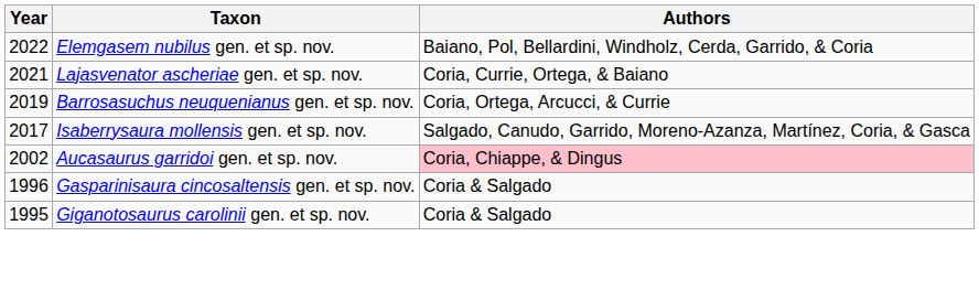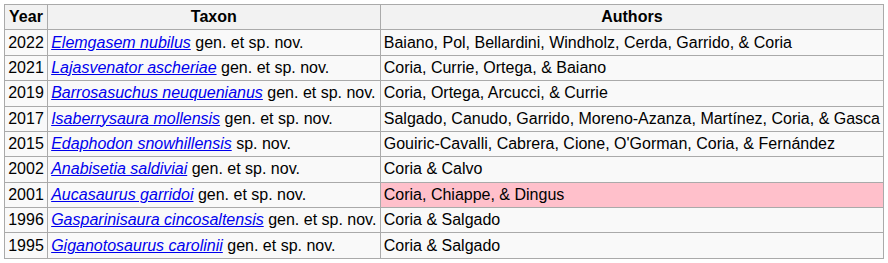 <table class="wikitable sortable">
 <tr>
 <th>Year</th>
 <th>Taxon</th>
 <th>Authors</th>
 </tr>
 <tr>
 <td>2022</td>
 <td><em><a href='#'>Elemgasem nubilus</a></em> gen. et sp. nov.</td>
 <td>Baiano, Pol, Bellardini, Windholz, Cerda, Garrido, & Coria</td>
 </tr>
 <tr>
 <td>2021</td>
 <td><em><a href='#'>Lajasvenator ascheriae</a></em> gen. et sp. nov.</td>
 <td>Coria, Currie, Ortega, & Baiano</td>
 </tr>
 <tr>
 <td>2019</td>
 <td><em><a href='#'>Barrosasuchus neuquenianus</a></em> gen. et sp. nov.</td>
 <td>Coria, Ortega, Arcucci, & Currie</td>
 </tr>
 <tr>
 <td>2017</td>
 <td><em><a href='#'>Isaberrysaura mollensis</a></em> gen. et sp. nov.</td>
 <td>Salgado, Canudo, Garrido, Moreno-Azanza, Martínez, Coria, & Gasca</td>
 </tr>
 <tr>
+<td>2015</td>
+<td><em><a href='#'>Edaphodon snowhillensis</a></em> sp. nov.</td>
+<td>Gouiric-Cavalli, Cabrera, Cione, O'Gorman, Coria, & Fernández</td>
+</tr>
+<tr>
 <td>2002</td>
+<td><em><a href='#'>Anabisetia saldiviai</a></em> gen. et sp. nov.</td>
+<td>Coria & Calvo</td>
+</tr>
+<tr>
+<td>2001</td>
 <td><em><a href='#'>Aucasaurus garridoi</a></em> gen. et sp. nov.</td>
 <td style="background: pink;">Coria, Chiappe, & Dingus</td>
 </tr>
 <tr>
 <td>1996</td>
 <td><em><a href='#'>Gasparinisaura cincosaltensis</a></em> gen. et sp. nov.</td>
 <td>Coria & Salgado</td>
 </tr>
 <tr>
 <td>1995</td>
 <td><em><a href='#'>Giganotosaurus carolinii</a></em> gen. et sp. nov.</td>
 <td>Coria & Salgado</td>
 </tr>
 </table>
